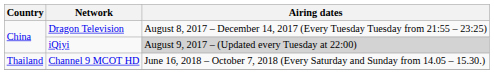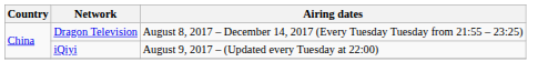 <table class="wikitable">
 <tr>
 <th>Country</th>
 <th>Network</th>
 <th>Airing dates</th>
 </tr>
 <tr>
 <td rowspan=2> <a href='#'>China</a></td>
 <td><a href='#'>Dragon Television</a></td>
 <td>August 8, 2017 – December 14, 2017 (Every Tuesday Tuesday from 21:55 – 23:25)</td>
 </tr>
 <tr>
 <td><a href='#'>iQiyi</a></td>
-<td style="background: lightgrey;">August 9, 2017 – (Updated every Tuesday at 22:00)</td>
-</tr>
-<tr>
-<td> <a href='#'>Thailand</a></td>
-<td><a href='#'>Channel 9 MCOT HD</a></td>
-<td>June 16, 2018 – October 7, 2018 (Every Saturday and Sunday from 14.05 – 15.30.)</td>
+<td>August 9, 2017 – (Updated every Tuesday at 22:00)</td>
 </tr>
 <tr>
 </tr>
 </table>
